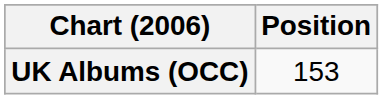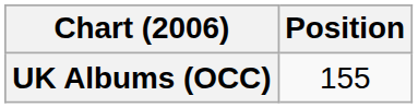 <table class="wikitable plainrowheaders" style="text-align:center">
 <tr>
 <th scope="col">Chart (2006)</th>
 <th scope="col">Position</th>
 </tr>
 <tr>
 <th scope="row">UK Albums (OCC)</th>
-<td>153</td>
+<td>155</td>
 </tr>
 </table>
